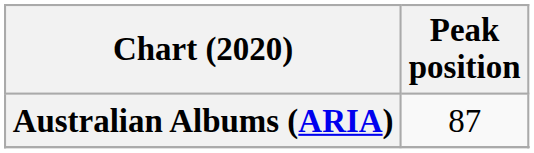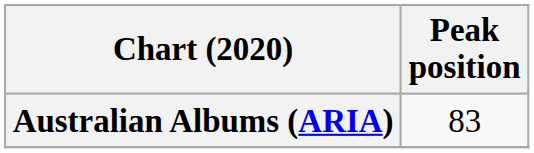 <table class="wikitable sortable plainrowheaders" style="text-align:center">
 <tr>
 <th scope="col">Chart (2020)</th>
 <th scope="col">Peak<br>position</th>
 </tr>
 <tr>
 <th scope="row">Australian Albums (<a href='#'>ARIA</a>)</th>
-<td>87</td>
+<td>83</td>
 </tr>
 <tr>
 </tr>
 <tr>
 </tr>
 <tr>
 </tr>
 <tr>
 </tr>
 </table>
